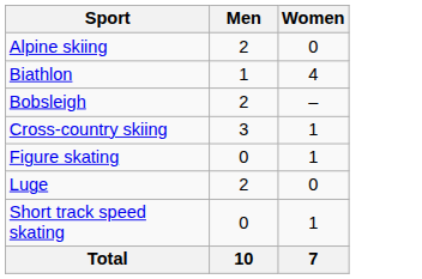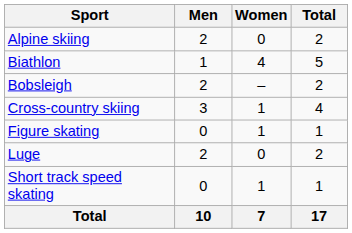 <table class="wikitable sortable" style="text-align:center;">
 <tr>
 <th width=180>Sport</th>
 <th width=55>Men</th>
 <th width=55>Women</th>
+<th width=55>Total</th>
 </tr>
 <tr>
 <td align=left><a href='#'>Alpine skiing</a></td>
 <td>2</td>
 <td>0</td>
+<td>2</td>
 </tr>
 <tr>
 <td align=left><a href='#'>Biathlon</a></td>
 <td>1</td>
 <td>4</td>
+<td>5</td>
 </tr>
 <tr>
 <td align=left><a href='#'>Bobsleigh</a></td>
 <td>2</td>
 <td>–</td>
+<td>2</td>
 </tr>
 <tr>
 <td align=left><a href='#'>Cross-country skiing</a></td>
 <td>3</td>
 <td>1</td>
+<td>4</td>
 </tr>
 <tr>
 <td align=left><a href='#'>Figure skating</a></td>
 <td>0</td>
+<td>1</td>
 <td>1</td>
 </tr>
 <tr>
 <td align=left><a href='#'>Luge</a></td>
 <td>2</td>
 <td>0</td>
+<td>2</td>
 </tr>
 <tr>
 <td align=left><a href='#'>Short track speed skating</a></td>
 <td>0</td>
+<td>1</td>
 <td>1</td>
 </tr>
 <tr>
 <th>Total</th>
 <th>10</th>
 <th>7</th>
+<th>17</th>
 </tr>
 </table>
